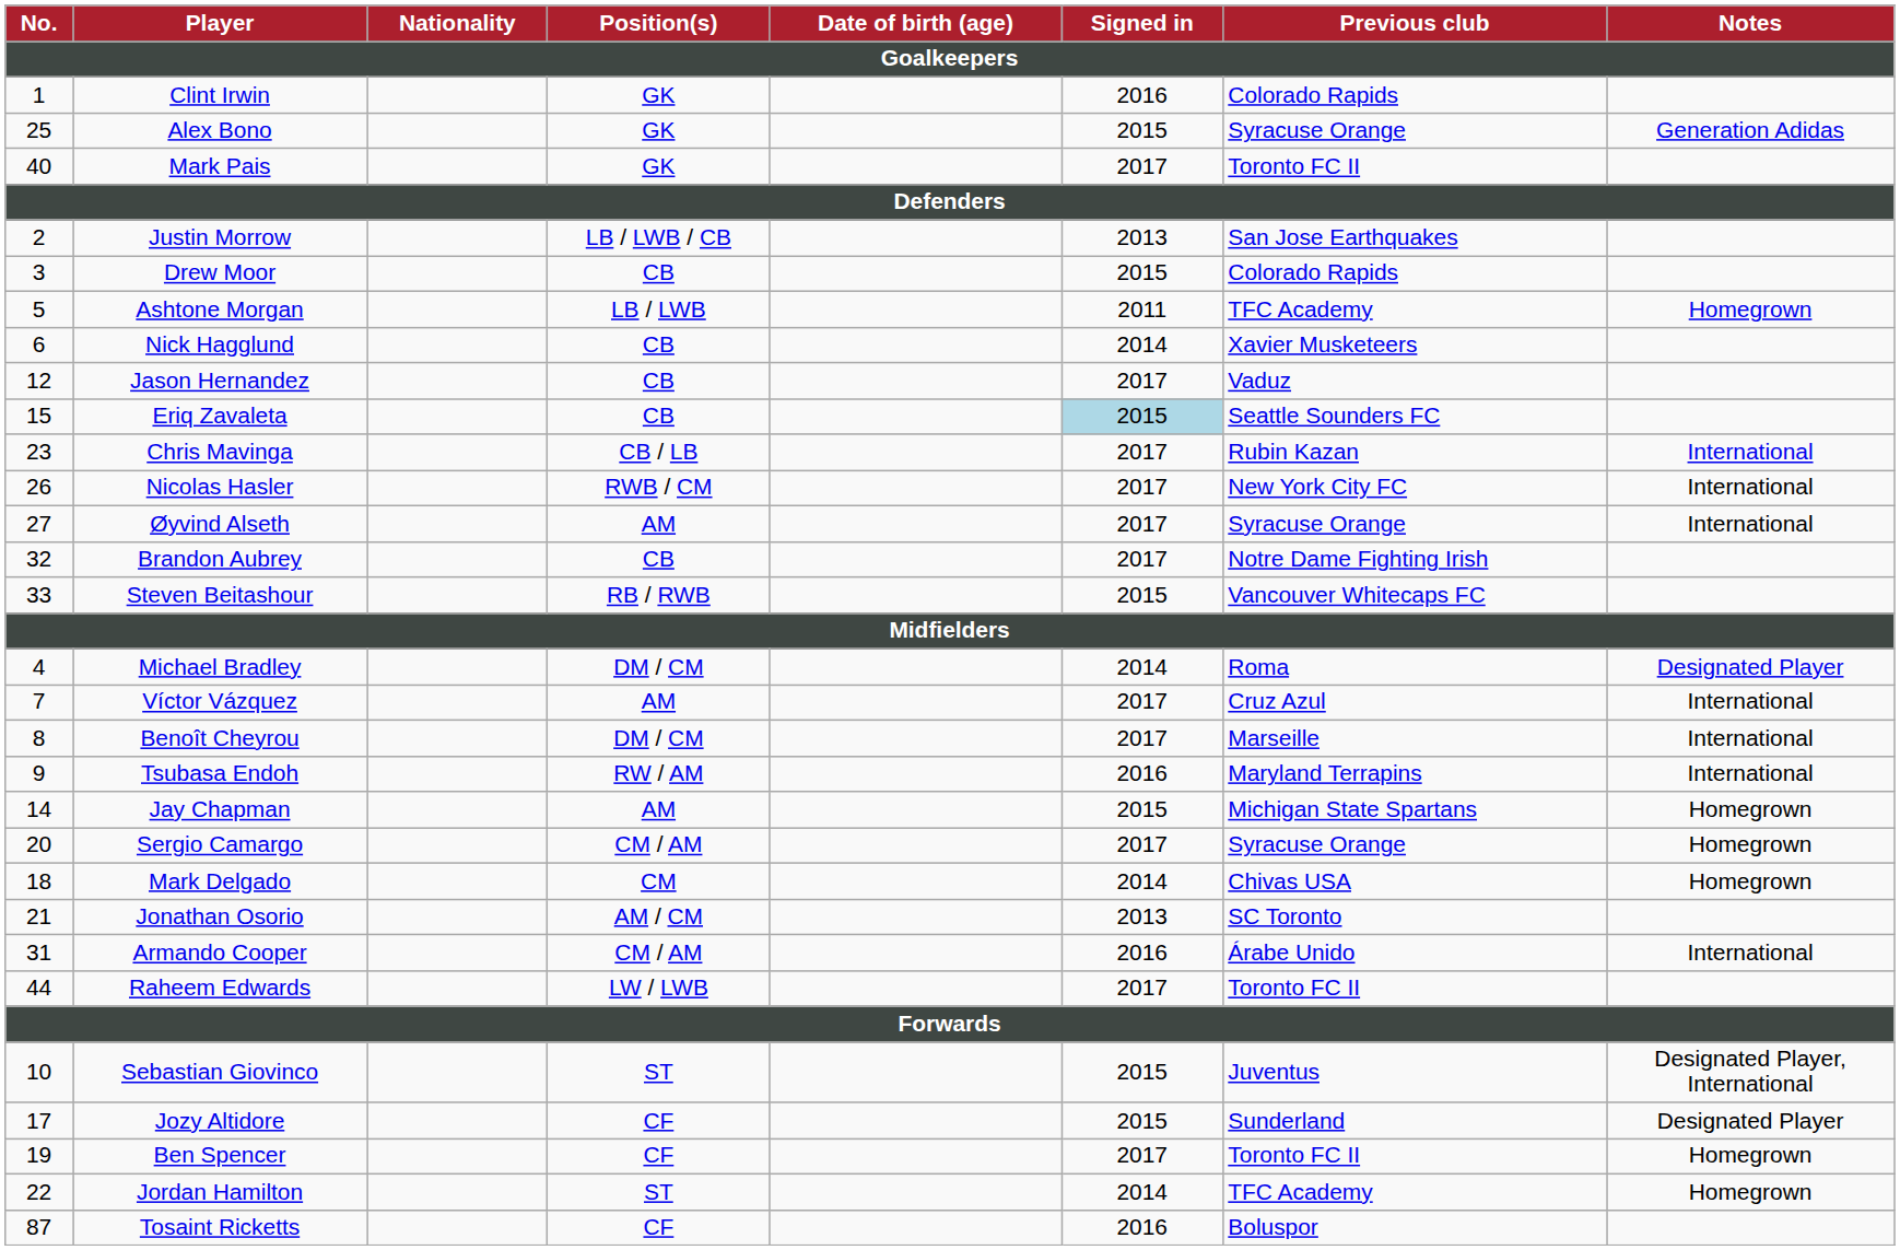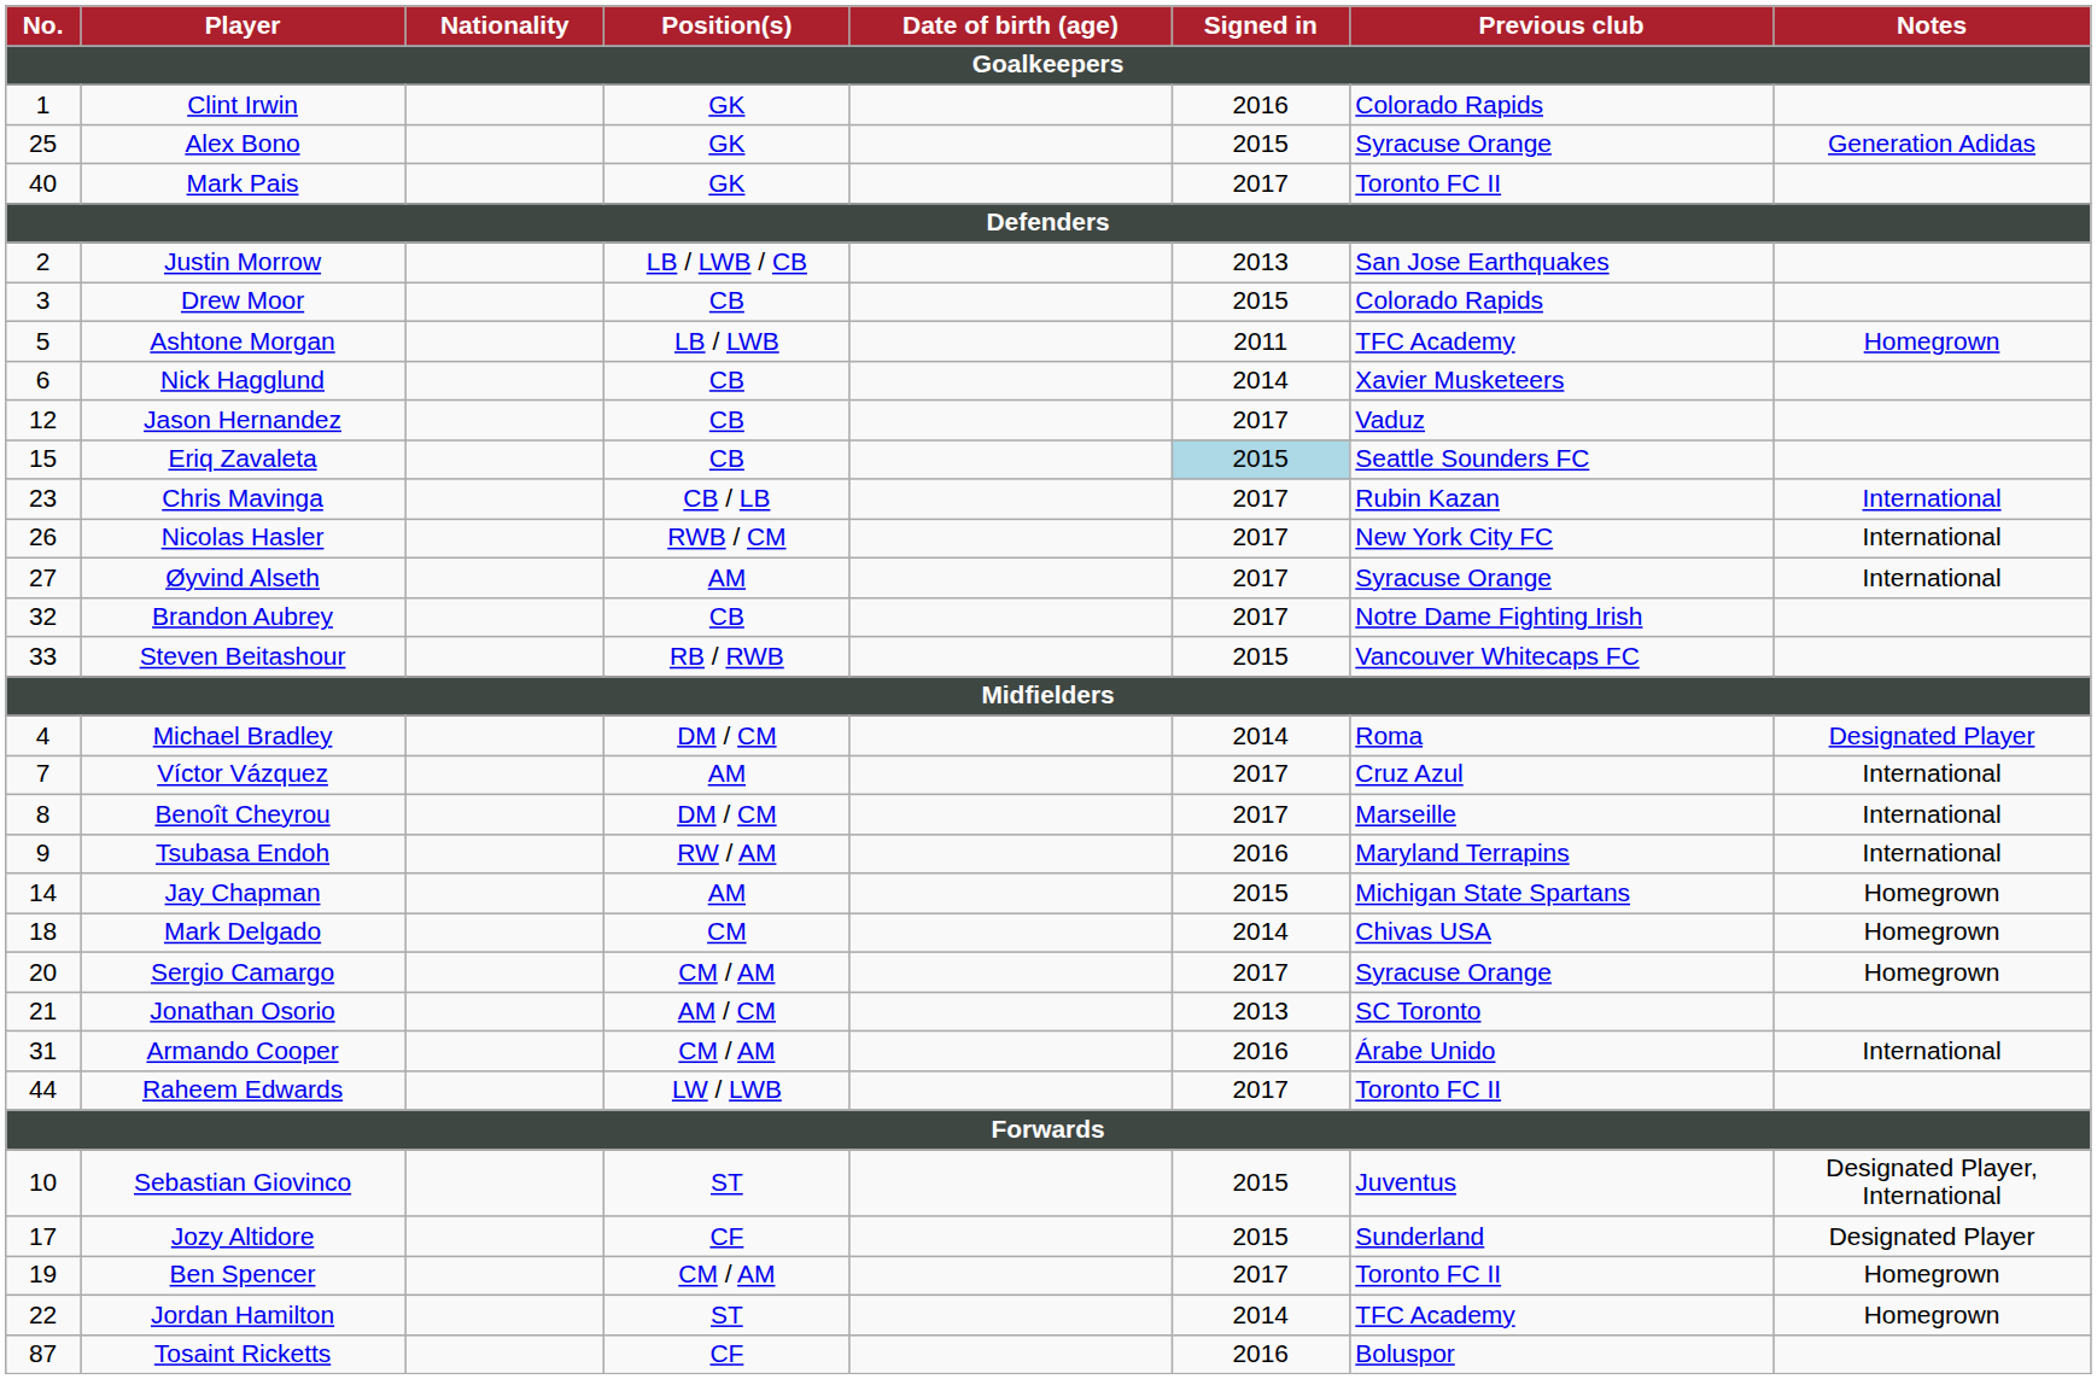 <table class="wikitable" style="text-align:center; font-size:86%; width:90%;">
 <tr>
 <th style="background:#AC1F2D; color:white; text-align:center;">No.</th>
 <th style="background:#AC1F2D; color:white; text-align:center;">Player</th>
 <th style="background:#AC1F2D; color:white; text-align:center;">Nationality</th>
 <th style="background:#AC1F2D; color:white; text-align:center;">Position(s)</th>
 <th style="background:#AC1F2D; color:white; text-align:center;">Date of birth (age)</th>
 <th style="background:#AC1F2D; color:white; text-align:center;">Signed in</th>
 <th style="background:#AC1F2D; color:white; text-align:center;">Previous club</th>
 <th style="background:#AC1F2D; color:white; text-align:center;">Notes</th>
 </tr>
 <tr>
 <th colspan="8" style="background:#3F4743; color:white; text-align:center;">Goalkeepers</th>
 </tr>
 <tr>
 <td>1</td>
 <td><a href='#'>Clint Irwin</a></td>
 <td></td>
 <td><a href='#'>GK</a></td>
 <td></td>
 <td>2016</td>
 <td align=left> <a href='#'>Colorado Rapids</a></td>
 <td></td>
 </tr>
 <tr>
 <td>25</td>
 <td><a href='#'>Alex Bono</a></td>
 <td></td>
 <td><a href='#'>GK</a></td>
 <td></td>
 <td>2015</td>
 <td align=left> <a href='#'>Syracuse Orange</a></td>
 <td><a href='#'>Generation Adidas</a></td>
 </tr>
 <tr>
 <td>40</td>
 <td><a href='#'>Mark Pais</a></td>
 <td></td>
 <td><a href='#'>GK</a></td>
 <td></td>
 <td>2017</td>
 <td align=left> <a href='#'>Toronto FC II</a></td>
 <td></td>
 </tr>
 <tr>
 <th colspan="8" style="background:#3F4743; color:white; text-align:center;">Defenders</th>
 </tr>
 <tr>
 <td>2</td>
 <td><a href='#'>Justin Morrow</a></td>
 <td></td>
 <td><a href='#'>LB</a> / <a href='#'>LWB</a> / <a href='#'>CB</a></td>
 <td></td>
 <td>2013</td>
 <td align=left> <a href='#'>San Jose Earthquakes</a></td>
 <td></td>
 </tr>
 <tr>
 <td>3</td>
 <td><a href='#'>Drew Moor</a></td>
 <td></td>
 <td><a href='#'>CB</a></td>
 <td></td>
 <td>2015</td>
 <td align=left> <a href='#'>Colorado Rapids</a></td>
 <td></td>
 </tr>
 <tr>
 <td>5</td>
 <td><a href='#'>Ashtone Morgan</a></td>
 <td></td>
 <td><a href='#'>LB</a> / <a href='#'>LWB</a></td>
 <td></td>
 <td>2011</td>
 <td align=left> <a href='#'>TFC Academy</a></td>
 <td><a href='#'>Homegrown</a></td>
 </tr>
 <tr>
 <td>6</td>
 <td><a href='#'>Nick Hagglund</a></td>
 <td></td>
 <td><a href='#'>CB</a></td>
 <td></td>
 <td>2014</td>
 <td align=left> <a href='#'>Xavier Musketeers</a></td>
 <td></td>
 </tr>
 <tr>
 <td>12</td>
 <td><a href='#'>Jason Hernandez</a></td>
 <td></td>
 <td><a href='#'>CB</a></td>
 <td></td>
 <td>2017</td>
 <td align=left> <a href='#'>Vaduz</a></td>
 <td></td>
 </tr>
 <tr>
 <td>15</td>
 <td><a href='#'>Eriq Zavaleta</a></td>
 <td></td>
 <td><a href='#'>CB</a></td>
 <td></td>
 <td style="background: lightblue;">2015</td>
 <td align=left> <a href='#'>Seattle Sounders FC</a></td>
 <td></td>
 </tr>
 <tr>
 <td>23</td>
 <td><a href='#'>Chris Mavinga</a></td>
 <td></td>
 <td><a href='#'>CB</a> / <a href='#'>LB</a></td>
 <td></td>
 <td>2017</td>
 <td align=left> <a href='#'>Rubin Kazan</a></td>
 <td><a href='#'>International</a></td>
 </tr>
 <tr>
 <td>26</td>
 <td><a href='#'>Nicolas Hasler</a></td>
 <td></td>
 <td><a href='#'>RWB</a> /  <a href='#'>CM</a></td>
 <td></td>
 <td>2017</td>
 <td align=left> <a href='#'>New York City FC</a></td>
 <td>International</td>
 </tr>
 <tr>
 <td>27</td>
 <td><a href='#'>Øyvind Alseth</a></td>
 <td></td>
 <td><a href='#'>AM</a></td>
 <td></td>
 <td>2017</td>
 <td align=left> <a href='#'>Syracuse Orange</a></td>
 <td>International</td>
 </tr>
 <tr>
 <td>32</td>
 <td><a href='#'>Brandon Aubrey</a></td>
 <td></td>
 <td><a href='#'>CB</a></td>
 <td></td>
 <td>2017</td>
 <td align=left> <a href='#'>Notre Dame Fighting Irish</a></td>
 <td></td>
 </tr>
 <tr>
 <td>33</td>
 <td><a href='#'>Steven Beitashour</a></td>
 <td></td>
 <td><a href='#'>RB</a> / <a href='#'>RWB</a></td>
 <td></td>
 <td>2015</td>
 <td align=left> <a href='#'>Vancouver Whitecaps FC</a></td>
 <td></td>
 </tr>
 <tr>
 <th colspan="8" style="background:#3F4743; color:white; text-align:center;">Midfielders</th>
 </tr>
 <tr>
 <td>4</td>
 <td><a href='#'>Michael Bradley</a></td>
 <td></td>
 <td><a href='#'>DM</a> / <a href='#'>CM</a></td>
 <td></td>
 <td>2014</td>
 <td align=left> <a href='#'>Roma</a></td>
 <td><a href='#'>Designated Player</a></td>
 </tr>
 <tr>
 <td>7</td>
 <td><a href='#'>Víctor Vázquez</a></td>
 <td></td>
 <td><a href='#'>AM</a></td>
 <td></td>
 <td>2017</td>
 <td align=left> <a href='#'>Cruz Azul</a></td>
 <td>International</td>
 </tr>
 <tr>
 <td>8</td>
 <td><a href='#'>Benoît Cheyrou</a></td>
 <td></td>
 <td><a href='#'>DM</a> / <a href='#'>CM</a></td>
 <td></td>
 <td>2017</td>
 <td align=left> <a href='#'>Marseille</a></td>
 <td>International</td>
 </tr>
 <tr>
 <td>9</td>
 <td><a href='#'>Tsubasa Endoh</a></td>
 <td></td>
 <td><a href='#'>RW</a> / <a href='#'>AM</a></td>
 <td></td>
 <td>2016</td>
 <td align=left> <a href='#'>Maryland Terrapins</a></td>
 <td>International</td>
 </tr>
 <tr>
 <td>14</td>
 <td><a href='#'>Jay Chapman</a></td>
 <td></td>
 <td><a href='#'>AM</a></td>
 <td></td>
 <td>2015</td>
 <td align=left> <a href='#'>Michigan State Spartans</a></td>
 <td>Homegrown</td>
 </tr>
 <tr>
+<td>18</td>
+<td><a href='#'>Mark Delgado</a></td>
+<td></td>
+<td><a href='#'>CM</a></td>
+<td></td>
+<td>2014</td>
+<td align=left> <a href='#'>Chivas USA</a></td>
+<td>Homegrown</td>
+</tr>
+<tr>
 <td>20</td>
 <td><a href='#'>Sergio Camargo</a></td>
 <td></td>
 <td><a href='#'>CM</a> /  <a href='#'>AM</a></td>
 <td></td>
 <td>2017</td>
 <td align=left> <a href='#'>Syracuse Orange</a></td>
-<td>Homegrown</td>
-</tr>
-<tr>
-<td>18</td>
-<td><a href='#'>Mark Delgado</a></td>
-<td></td>
-<td><a href='#'>CM</a></td>
-<td></td>
-<td>2014</td>
-<td align=left> <a href='#'>Chivas USA</a></td>
 <td>Homegrown</td>
 </tr>
 <tr>
 <td>21</td>
 <td><a href='#'>Jonathan Osorio</a></td>
 <td></td>
 <td><a href='#'>AM</a> / <a href='#'>CM</a></td>
 <td></td>
 <td>2013</td>
 <td align=left> <a href='#'>SC Toronto</a></td>
 <td></td>
 </tr>
 <tr>
 <td>31</td>
 <td><a href='#'>Armando Cooper</a></td>
 <td></td>
 <td><a href='#'>CM</a> / <a href='#'>AM</a></td>
 <td></td>
 <td>2016</td>
 <td align=left> <a href='#'>Árabe Unido</a></td>
 <td>International</td>
 </tr>
 <tr>
 <td>44</td>
 <td><a href='#'>Raheem Edwards</a></td>
 <td></td>
 <td><a href='#'>LW</a> / <a href='#'>LWB</a></td>
 <td></td>
 <td>2017</td>
 <td align=left> <a href='#'>Toronto FC II</a></td>
 <td></td>
 </tr>
 <tr>
 <th colspan="8" style="background:#3F4743; color:white; text-align:center;">Forwards</th>
 </tr>
 <tr>
 <td>10</td>
 <td><a href='#'>Sebastian Giovinco</a></td>
 <td></td>
 <td><a href='#'>ST</a></td>
 <td></td>
 <td>2015</td>
 <td align=left> <a href='#'>Juventus</a></td>
 <td>Designated Player,<br>International</td>
 </tr>
 <tr>
 <td>17</td>
 <td><a href='#'>Jozy Altidore</a></td>
 <td></td>
 <td><a href='#'>CF</a></td>
 <td></td>
 <td>2015</td>
 <td align=left> <a href='#'>Sunderland</a></td>
 <td>Designated Player</td>
 </tr>
 <tr>
 <td>19</td>
 <td><a href='#'>Ben Spencer</a></td>
 <td></td>
-<td><a href='#'>CF</a></td>
+<td><a href='#'>CM</a> /  <a href='#'>AM</a></td>
 <td></td>
 <td>2017</td>
 <td align=left> <a href='#'>Toronto FC II</a></td>
 <td>Homegrown</td>
 </tr>
 <tr>
 <td>22</td>
 <td><a href='#'>Jordan Hamilton</a></td>
 <td></td>
 <td><a href='#'>ST</a></td>
 <td></td>
 <td>2014</td>
 <td align=left> <a href='#'>TFC Academy</a></td>
 <td>Homegrown</td>
 </tr>
 <tr>
 <td>87</td>
 <td><a href='#'>Tosaint Ricketts</a></td>
 <td></td>
 <td><a href='#'>CF</a></td>
 <td></td>
 <td>2016</td>
 <td align=left> <a href='#'>Boluspor</a></td>
 <td></td>
 </tr>
 </table>
